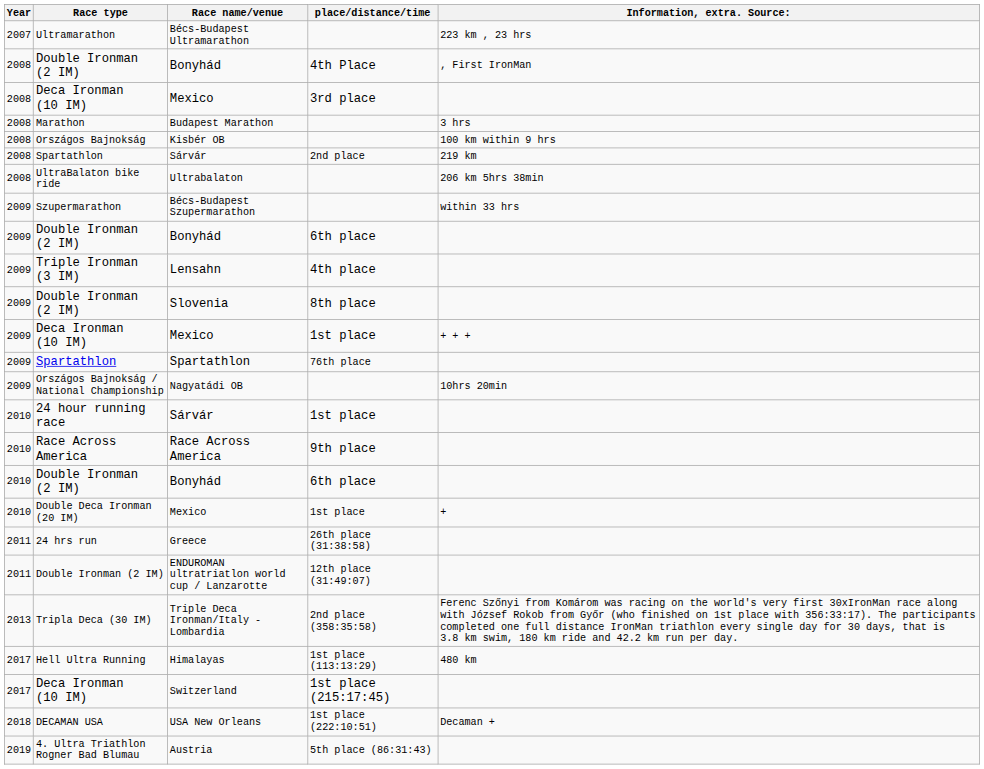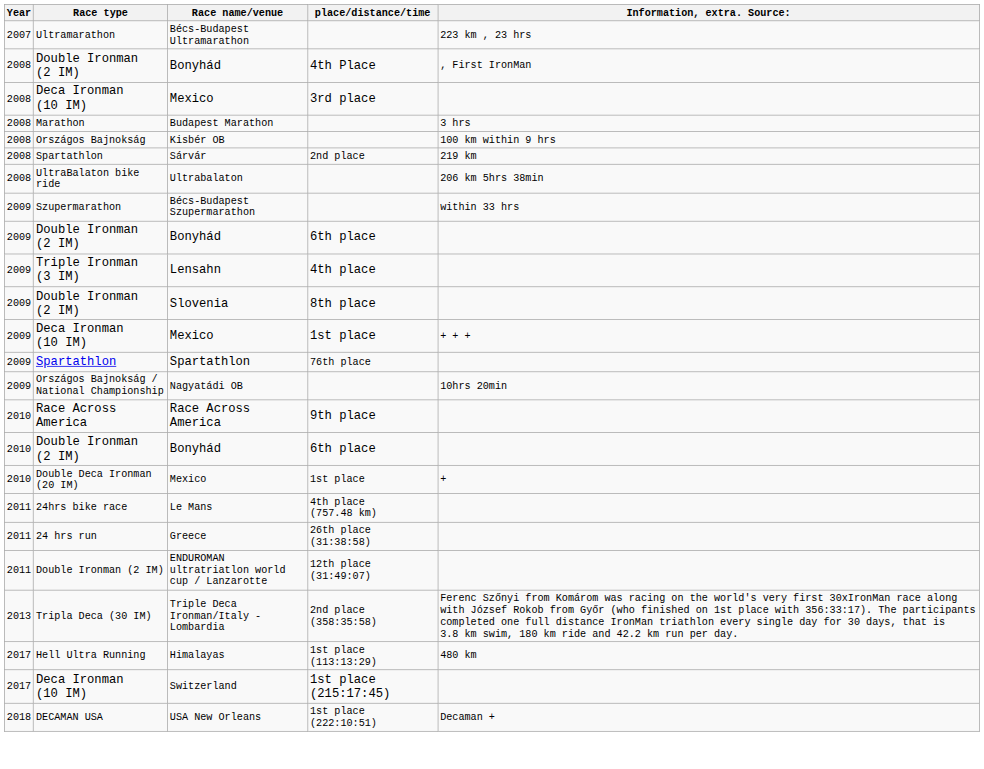 <table class="wikitable">
 <tr>
 <th>Year</th>
 <th>Race type</th>
 <th>Race name/venue</th>
 <th>place/distance/time</th>
 <th>Information, extra.  Source: </th>
 </tr>
 <tr>
 <td>2007</td>
 <td>Ultramarathon</td>
 <td>Bécs-Budapest Ultramarathon</td>
 <td></td>
 <td>223 km , 23 hrs</td>
 </tr>
 <tr>
 <td>2008</td>
 <td><big>Double Ironman  (2 IM)</big></td>
 <td><big>Bonyhád</big></td>
 <td><big>4th Place</big></td>
 <td>, First IronMan</td>
 </tr>
 <tr>
 <td>2008</td>
 <td><big>Deca Ironman  (10 IM)</big></td>
 <td><big>Mexico</big></td>
 <td><big>3rd place</big></td>
 <td></td>
 </tr>
 <tr>
 <td>2008</td>
 <td>Marathon</td>
 <td>Budapest Marathon</td>
 <td></td>
 <td>3 hrs</td>
 </tr>
 <tr>
 <td>2008</td>
 <td>Országos Bajnokság</td>
 <td>Kisbér OB</td>
 <td></td>
 <td>100 km within 9 hrs</td>
 </tr>
 <tr>
 <td>2008</td>
 <td>Spartathlon</td>
 <td>Sárvár</td>
 <td>2nd place</td>
 <td>219 km</td>
 </tr>
 <tr>
 <td>2008</td>
 <td>UltraBalaton bike ride</td>
 <td>Ultrabalaton</td>
 <td></td>
 <td>206 km 5hrs 38min</td>
 </tr>
 <tr>
 <td>2009</td>
 <td>Szupermarathon</td>
 <td>Bécs-Budapest Szupermarathon</td>
 <td></td>
 <td>within 33 hrs</td>
 </tr>
 <tr>
 <td>2009</td>
 <td><big>Double Ironman  (2 IM)</big></td>
 <td><big>Bonyhád</big></td>
 <td><big>6th place</big></td>
 <td></td>
 </tr>
 <tr>
 <td>2009</td>
 <td><big>Triple Ironman  (3 IM)</big></td>
 <td><big>Lensahn</big></td>
 <td><big>4th place</big></td>
 <td></td>
 </tr>
 <tr>
 <td>2009</td>
 <td><big>Double Ironman  (2 IM)</big></td>
 <td><big>Slovenia</big></td>
 <td><big>8th place</big></td>
 <td></td>
 </tr>
 <tr>
 <td>2009</td>
 <td><big>Deca Ironman  (10 IM)</big></td>
 <td><big>Mexico</big></td>
 <td><big>1st place</big></td>
 <td>+  +  + </td>
 </tr>
 <tr>
 <td>2009</td>
 <td><big><a href='#'>Spartathlon</a></big></td>
 <td><big>Spartathlon</big></td>
 <td>76th place</td>
 <td></td>
 </tr>
 <tr>
 <td>2009</td>
 <td>Országos Bajnokság / National Championship</td>
 <td>Nagyatádi OB</td>
 <td></td>
 <td>10hrs 20min</td>
 </tr>
 <tr>
 <td>2010</td>
-<td><big>24 hour running race</big></td>
-<td><big>Sárvár</big></td>
-<td><big>1st place</big></td>
-<td></td>
-</tr>
-<tr>
-<td>2010</td>
 <td><big>Race Across America</big></td>
 <td><big>Race Across America</big></td>
 <td><big>9th place</big></td>
 <td></td>
 </tr>
 <tr>
 <td>2010</td>
 <td><big>Double Ironman  (2 IM)</big></td>
 <td><big>Bonyhád</big></td>
 <td><big>6th place</big></td>
 <td></td>
 </tr>
 <tr>
 <td>2010</td>
 <td>Double Deca Ironman     (20 IM)</td>
 <td>Mexico</td>
 <td>1st place</td>
 <td> + </td>
+</tr>
+<tr>
+<td>2011</td>
+<td>24hrs bike race</td>
+<td>Le Mans</td>
+<td>4th place (757.48 km)</td>
+<td></td>
 </tr>
 <tr>
 <td>2011</td>
 <td>24 hrs run</td>
 <td>Greece</td>
 <td>26th place (31:38:58)</td>
 <td></td>
 </tr>
 <tr>
 <td>2011</td>
 <td>Double Ironman (2 IM)</td>
 <td>ENDUROMAN ultratriatlon world cup / Lanzarotte</td>
 <td>12th place (31:49:07)</td>
 <td></td>
 </tr>
 <tr>
 <td>2013</td>
 <td>Tripla Deca (30 IM)</td>
 <td>Triple Deca Ironman/Italy - Lombardia</td>
 <td>2nd place (358:35:58)</td>
 <td>Ferenc Szőnyi from Komárom was racing on the world's very first 30xIronMan race along with József Rokob from Győr (who finished on 1st place with 356:33:17). The participants completed one full distance IronMan triathlon every single day for 30 days, that is 3.8 km swim, 180 km ride and 42.2 km run per day.</td>
 </tr>
 <tr>
 <td>2017</td>
 <td>Hell Ultra Running</td>
 <td>Himalayas</td>
 <td>1st place (113:13:29)</td>
 <td>480 km</td>
 </tr>
 <tr>
 <td>2017</td>
 <td><big>Deca Ironman  (10 IM)</big></td>
 <td>Switzerland</td>
 <td><big>1st place (215:17:45)</big></td>
 <td></td>
 </tr>
 <tr>
 <td>2018</td>
 <td>DECAMAN USA</td>
 <td>USA New Orleans</td>
 <td>1st place (222:10:51)</td>
 <td>Decaman + </td>
 </tr>
-<tr>
-<td>2019</td>
-<td>4. Ultra Triathlon Rogner Bad Blumau</td>
-<td>Austria</td>
-<td>5th place (86:31:43)</td>
-<td></td>
-</tr>
 </table>
